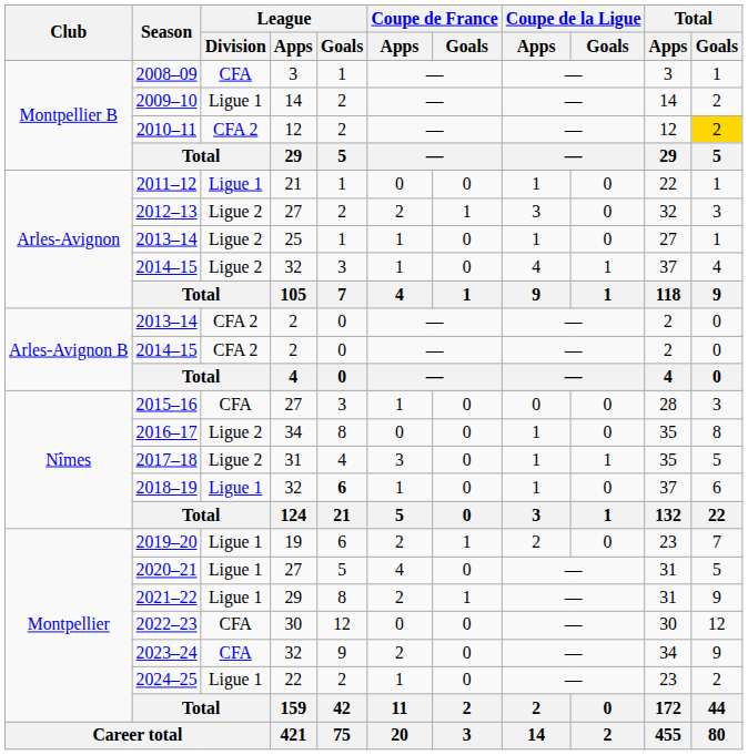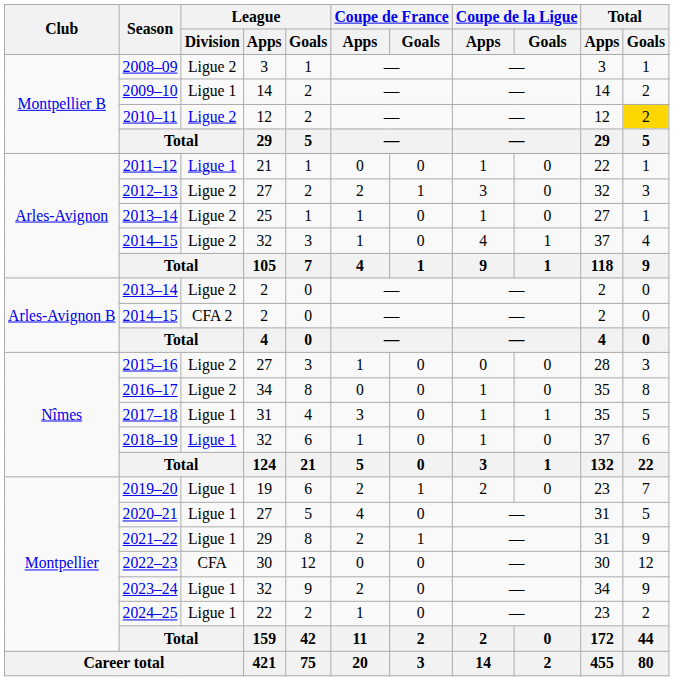 <table class="wikitable" style="text-align: center">
 <tr>
 <th rowspan="2">Club</th>
 <th rowspan="2">Season</th>
 <th colspan="3">League</th>
 <th colspan="2"><a href='#'>Coupe de France</a></th>
 <th colspan="2"><a href='#'>Coupe de la Ligue</a></th>
 <th colspan="2">Total</th>
 </tr>
 <tr>
 <th>Division</th>
 <th>Apps</th>
 <th>Goals</th>
 <th>Apps</th>
 <th>Goals</th>
 <th>Apps</th>
 <th>Goals</th>
 <th>Apps</th>
 <th>Goals</th>
 </tr>
 <tr>
 <td rowspan="4"><a href='#'>Montpellier B</a></td>
 <td><a href='#'>2008–09</a></td>
-<td><a href='#'>CFA</a></td>
+<td>Ligue 2</td>
 <td>3</td>
 <td>1</td>
 <td colspan="2">—</td>
 <td colspan="2">—</td>
 <td>3</td>
 <td>1</td>
 </tr>
 <tr>
 <td><a href='#'>2009–10</a></td>
 <td>Ligue 1</td>
 <td>14</td>
 <td>2</td>
 <td colspan="2">—</td>
 <td colspan="2">—</td>
 <td>14</td>
 <td>2</td>
 </tr>
 <tr>
 <td><a href='#'>2010–11</a></td>
-<td><a href='#'>CFA 2</a></td>
+<td><a href='#'>Ligue 2</a></td>
 <td>12</td>
 <td>2</td>
 <td colspan="2">—</td>
 <td colspan="2">—</td>
 <td>12</td>
 <td style="background: gold;">2</td>
 </tr>
 <tr>
 <th colspan="2">Total</th>
 <th>29</th>
 <th>5</th>
 <th colspan="2">—</th>
 <th colspan="2">—</th>
 <th>29</th>
 <th>5</th>
 </tr>
 <tr>
 <td rowspan="5"><a href='#'>Arles-Avignon</a></td>
 <td><a href='#'>2011–12</a></td>
 <td><a href='#'>Ligue 1</a></td>
 <td>21</td>
 <td>1</td>
 <td>0</td>
 <td>0</td>
 <td>1</td>
 <td>0</td>
 <td>22</td>
 <td>1</td>
 </tr>
 <tr>
 <td><a href='#'>2012–13</a></td>
 <td>Ligue 2</td>
 <td>27</td>
 <td>2</td>
 <td>2</td>
 <td>1</td>
 <td>3</td>
 <td>0</td>
 <td>32</td>
 <td>3</td>
 </tr>
 <tr>
 <td><a href='#'>2013–14</a></td>
 <td>Ligue 2</td>
 <td>25</td>
 <td>1</td>
 <td>1</td>
 <td>0</td>
 <td>1</td>
 <td>0</td>
 <td>27</td>
 <td>1</td>
 </tr>
 <tr>
 <td><a href='#'>2014–15</a></td>
 <td>Ligue 2</td>
 <td>32</td>
 <td>3</td>
 <td>1</td>
 <td>0</td>
 <td>4</td>
 <td>1</td>
 <td>37</td>
 <td>4</td>
 </tr>
 <tr>
 <th colspan="2">Total</th>
 <th>105</th>
 <th>7</th>
 <th>4</th>
 <th>1</th>
 <th>9</th>
 <th>1</th>
 <th>118</th>
 <th>9</th>
 </tr>
 <tr>
 <td rowspan="3"><a href='#'>Arles-Avignon B</a></td>
 <td><a href='#'>2013–14</a></td>
-<td>CFA 2</td>
+<td>Ligue 2</td>
 <td>2</td>
 <td>0</td>
 <td colspan="2">—</td>
 <td colspan="2">—</td>
 <td>2</td>
 <td>0</td>
 </tr>
 <tr>
 <td><a href='#'>2014–15</a></td>
 <td>CFA 2</td>
 <td>2</td>
 <td>0</td>
 <td colspan="2">—</td>
 <td colspan="2">—</td>
 <td>2</td>
 <td>0</td>
 </tr>
 <tr>
 <th colspan="2">Total</th>
 <th>4</th>
 <th>0</th>
 <th colspan="2">—</th>
 <th colspan="2">—</th>
 <th>4</th>
 <th>0</th>
 </tr>
 <tr>
 <td rowspan="5"><a href='#'>Nîmes</a></td>
 <td><a href='#'>2015–16</a></td>
-<td>CFA</td>
+<td>Ligue 2</td>
 <td>27</td>
 <td>3</td>
 <td>1</td>
 <td>0</td>
 <td>0</td>
 <td>0</td>
 <td>28</td>
 <td>3</td>
 </tr>
 <tr>
 <td><a href='#'>2016–17</a></td>
 <td>Ligue 2</td>
 <td>34</td>
 <td>8</td>
 <td>0</td>
 <td>0</td>
 <td>1</td>
 <td>0</td>
 <td>35</td>
 <td>8</td>
 </tr>
 <tr>
 <td><a href='#'>2017–18</a></td>
-<td>Ligue 2</td>
+<td>Ligue 1</td>
 <td>31</td>
 <td>4</td>
 <td>3</td>
 <td>0</td>
 <td>1</td>
 <td>1</td>
 <td>35</td>
 <td>5</td>
 </tr>
 <tr>
 <td><a href='#'>2018–19</a></td>
 <td><a href='#'>Ligue 1</a></td>
 <td>32</td>
-<td><strong>6</strong></td>
+<td>6</td>
 <td>1</td>
 <td>0</td>
 <td>1</td>
 <td>0</td>
 <td>37</td>
 <td>6</td>
 </tr>
 <tr>
 <th colspan="2">Total</th>
 <th>124</th>
 <th>21</th>
 <th>5</th>
 <th>0</th>
 <th>3</th>
 <th>1</th>
 <th>132</th>
 <th>22</th>
 </tr>
 <tr>
 <td rowspan="7"><a href='#'>Montpellier</a></td>
 <td><a href='#'>2019–20</a></td>
 <td>Ligue 1</td>
 <td>19</td>
 <td>6</td>
 <td>2</td>
 <td>1</td>
 <td>2</td>
 <td>0</td>
 <td>23</td>
 <td>7</td>
 </tr>
 <tr>
 <td><a href='#'>2020–21</a></td>
 <td>Ligue 1</td>
 <td>27</td>
 <td>5</td>
 <td>4</td>
 <td>0</td>
 <td colspan="2">—</td>
 <td>31</td>
 <td>5</td>
 </tr>
 <tr>
 <td><a href='#'>2021–22</a></td>
 <td>Ligue 1</td>
 <td>29</td>
 <td>8</td>
 <td>2</td>
 <td>1</td>
 <td colspan="2">—</td>
 <td>31</td>
 <td>9</td>
 </tr>
 <tr>
 <td><a href='#'>2022–23</a></td>
 <td>CFA</td>
 <td>30</td>
 <td>12</td>
 <td>0</td>
 <td>0</td>
 <td colspan="2">—</td>
 <td>30</td>
 <td>12</td>
 </tr>
 <tr>
 <td><a href='#'>2023–24</a></td>
-<td><a href='#'>CFA</a></td>
+<td>Ligue 1</td>
 <td>32</td>
 <td>9</td>
 <td>2</td>
 <td>0</td>
 <td colspan="2">—</td>
 <td>34</td>
 <td>9</td>
 </tr>
 <tr>
 <td><a href='#'>2024–25</a></td>
 <td>Ligue 1</td>
 <td>22</td>
 <td>2</td>
 <td>1</td>
 <td>0</td>
 <td colspan="2">—</td>
 <td>23</td>
 <td>2</td>
 </tr>
 <tr>
 <th colspan="2">Total</th>
 <th>159</th>
 <th>42</th>
 <th>11</th>
 <th>2</th>
 <th>2</th>
 <th>0</th>
 <th>172</th>
 <th>44</th>
 </tr>
 <tr>
 <th colspan="3">Career total</th>
 <th>421</th>
 <th>75</th>
 <th>20</th>
 <th>3</th>
 <th>14</th>
 <th>2</th>
 <th>455</th>
 <th>80</th>
 </tr>
 </table>
